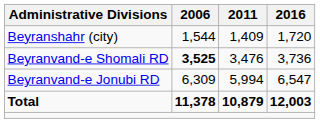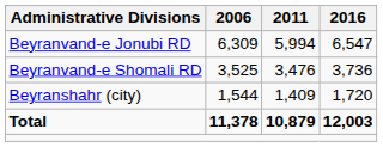 <table class="wikitable">
 <tr>
 <th>Administrative Divisions</th>
 <th>2006</th>
 <th>2011</th>
 <th>2016</th>
 </tr>
 <tr>
+<td><a href='#'>Beyranvand-e Jonubi RD</a></td>
+<td style="text-align: right;">6,309</td>
+<td style="text-align: right;">5,994</td>
+<td style="text-align: right;">6,547</td>
+</tr>
+<tr>
+<td><a href='#'>Beyranvand-e Shomali RD</a></td>
+<td style="text-align: right;">3,525</td>
+<td style="text-align: right;">3,476</td>
+<td style="text-align: right;">3,736</td>
+</tr>
+<tr>
 <td><a href='#'>Beyranshahr</a> (city)</td>
 <td style="text-align: right;">1,544</td>
 <td style="text-align: right;">1,409</td>
 <td style="text-align: right;">1,720</td>
-</tr>
-<tr>
-<td><a href='#'>Beyranvand-e Shomali RD</a></td>
-<td style="text-align: right;"><strong>3,525</strong></td>
-<td style="text-align: right;">3,476</td>
-<td style="text-align: right;">3,736</td>
-</tr>
-<tr>
-<td><a href='#'>Beyranvand-e Jonubi RD</a></td>
-<td style="text-align: right;">6,309</td>
-<td style="text-align: right;">5,994</td>
-<td style="text-align: right;">6,547</td>
 </tr>
 <tr>
 <td><strong>Total</strong></td>
 <td style="text-align: right;"><strong>11,378</strong></td>
 <td style="text-align: right;"><strong>10,879</strong></td>
 <td style="text-align: right;"><strong>12,003</strong></td>
 </tr>
 <tr>
 <td colspan=4></td>
 </tr>
 </table>
